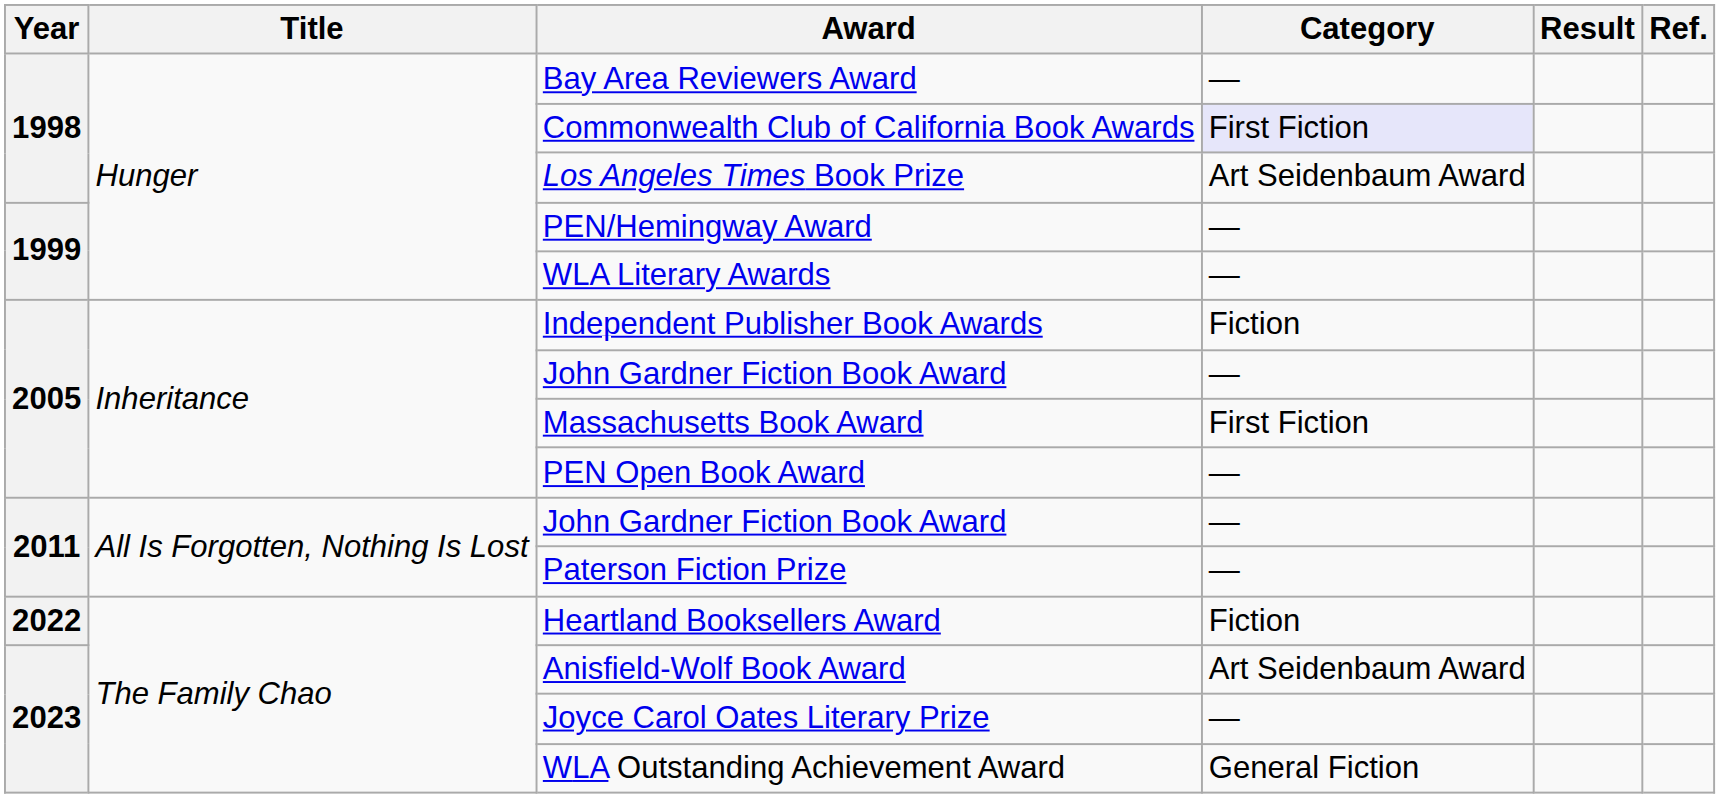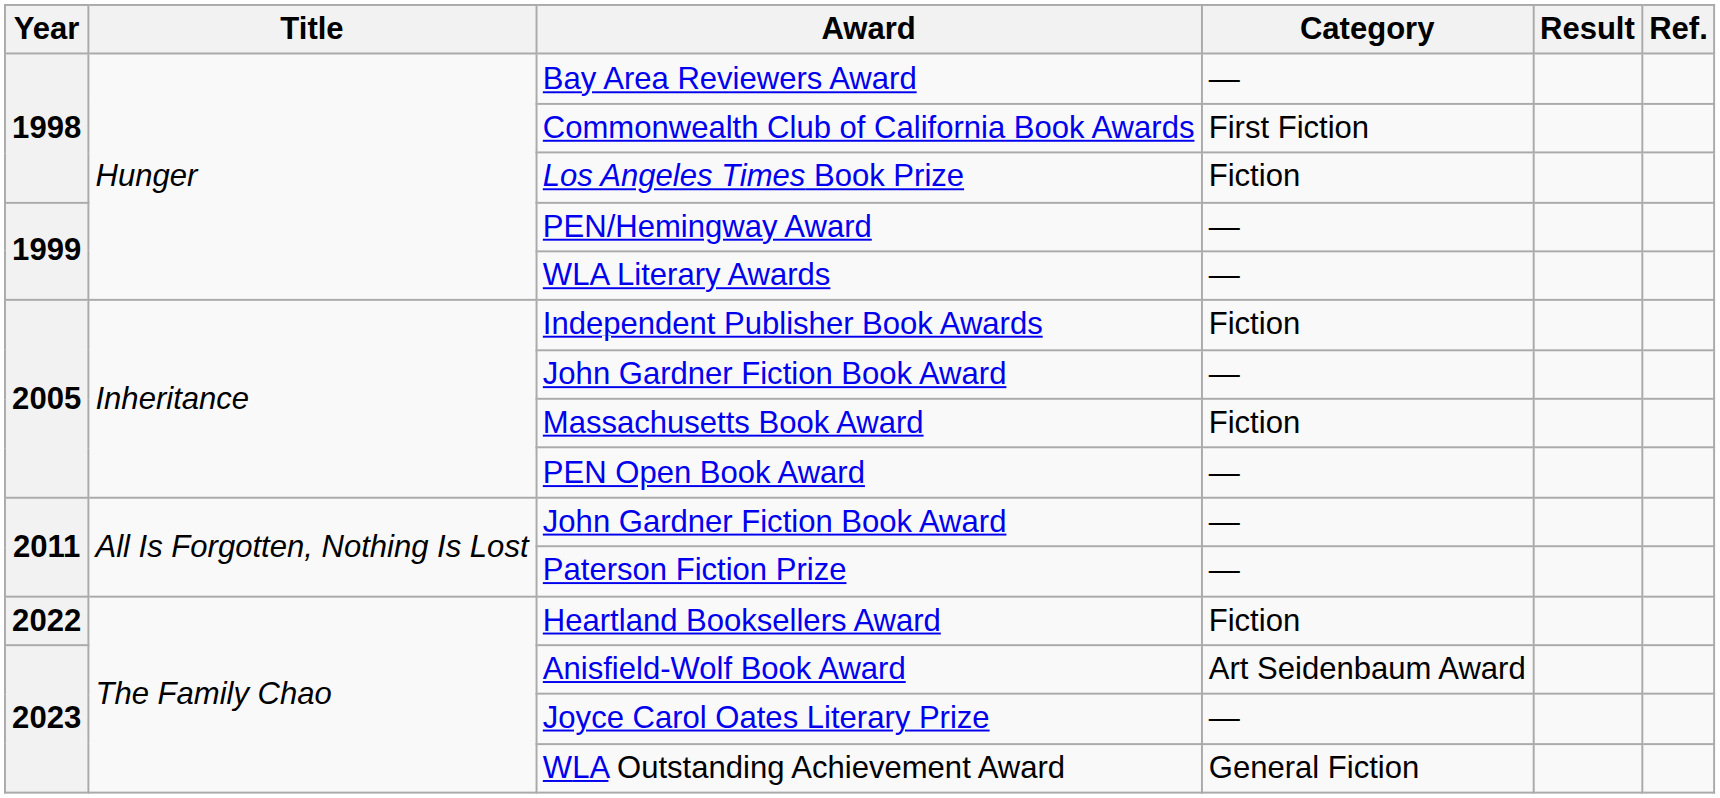 <table class="wikitable sortable">
 <tr>
 <th>Year</th>
 <th>Title</th>
 <th>Award</th>
 <th>Category</th>
 <th>Result</th>
 <th>Ref.</th>
 </tr>
 <tr>
 <th rowspan="3">1998</th>
 <td rowspan="5"><em>Hunger</em></td>
 <td><a href='#'>Bay Area Reviewers Award</a></td>
 <td>—</td>
 <td></td>
 <td></td>
 </tr>
 <tr>
 <td><a href='#'>Commonwealth Club of California Book Awards</a></td>
-<td style="background: lavender;">First Fiction</td>
+<td>First Fiction</td>
 <td></td>
 <td></td>
 </tr>
 <tr>
 <td><a href='#'><em>Los Angeles Times</em> Book Prize</a></td>
-<td>Art Seidenbaum Award</td>
+<td>Fiction</td>
 <td></td>
 <td></td>
 </tr>
 <tr>
 <th rowspan="2">1999</th>
 <td><a href='#'>PEN/Hemingway Award</a></td>
 <td>—</td>
 <td></td>
 <td></td>
 </tr>
 <tr>
 <td><a href='#'>WLA Literary Awards</a></td>
 <td>—</td>
 <td></td>
 <td></td>
 </tr>
 <tr>
 <th rowspan="4">2005</th>
 <td rowspan="4"><em>Inheritance</em></td>
 <td><a href='#'>Independent Publisher Book Awards</a></td>
 <td>Fiction</td>
 <td></td>
 <td></td>
 </tr>
 <tr>
 <td><a href='#'>John Gardner Fiction Book Award</a></td>
 <td>—</td>
 <td></td>
 <td></td>
 </tr>
 <tr>
 <td><a href='#'>Massachusetts Book Award</a></td>
-<td>First Fiction</td>
+<td>Fiction</td>
 <td></td>
 <td></td>
 </tr>
 <tr>
 <td><a href='#'>PEN Open Book Award</a></td>
 <td>—</td>
 <td></td>
 <td></td>
 </tr>
 <tr>
 <th rowspan="2">2011</th>
 <td rowspan="2"><em>All Is Forgotten, Nothing Is Lost</em></td>
 <td><a href='#'>John Gardner Fiction Book Award</a></td>
 <td>—</td>
 <td></td>
 <td></td>
 </tr>
 <tr>
 <td><a href='#'>Paterson Fiction Prize</a></td>
 <td>—</td>
 <td></td>
 <td></td>
 </tr>
 <tr>
 <th>2022</th>
 <td rowspan="4"><em>The Family Chao</em></td>
 <td><a href='#'>Heartland Booksellers Award</a></td>
 <td>Fiction</td>
 <td></td>
 <td></td>
 </tr>
 <tr>
 <th rowspan="3">2023</th>
 <td><a href='#'>Anisfield-Wolf Book Award</a></td>
 <td>Art Seidenbaum Award</td>
 <td></td>
 <td></td>
 </tr>
 <tr>
 <td><a href='#'>Joyce Carol Oates Literary Prize</a></td>
 <td>—</td>
 <td></td>
 <td></td>
 </tr>
 <tr>
 <td><a href='#'>W</a><a href='#'>LA</a> Outstanding Achievement Award</td>
 <td>General Fiction</td>
 <td></td>
 <td></td>
 </tr>
 </table>
